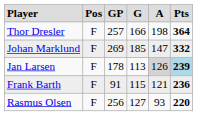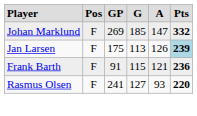 <table class="wikitable">
 <tr align="center" style="font-weight:bold; background-color:#dddddd;">
 <td align="left">Player</td>
 <td>Pos</td>
 <td>GP</td>
 <td>G</td>
 <td>A</td>
 <td>Pts</td>
-</tr>
-<tr align="center">
-<td align="left"><a href='#'>Thor Dresler</a></td>
-<td>F</td>
-<td>257</td>
-<td>166</td>
-<td>198</td>
-<td><strong>364</strong></td>
 </tr>
 <tr align="center" bgcolor="#eeeeee">
 <td align="left"><a href='#'>Johan Marklund</a></td>
 <td>F</td>
 <td>269</td>
 <td>185</td>
 <td>147</td>
 <td><strong>332</strong></td>
 </tr>
 <tr align="center">
 <td align="left"><a href='#'>Jan Larsen</a></td>
 <td>F</td>
-<td>178</td>
+<td>175</td>
 <td>113</td>
-<td style="background: lightgrey;">126</td>
+<td>126</td>
 <td style="background: lightblue;"><strong>239</strong></td>
 </tr>
 <tr align="center" bgcolor="#eeeeee">
 <td align="left"><a href='#'>Frank Barth</a></td>
 <td>F</td>
 <td>91</td>
 <td>115</td>
 <td>121</td>
 <td><strong>236</strong></td>
 </tr>
 <tr align="center">
 <td align="left"><a href='#'>Rasmus Olsen</a></td>
 <td>F</td>
-<td>256</td>
+<td>241</td>
 <td>127</td>
 <td>93</td>
 <td><strong>220</strong></td>
 </tr>
 </table>
